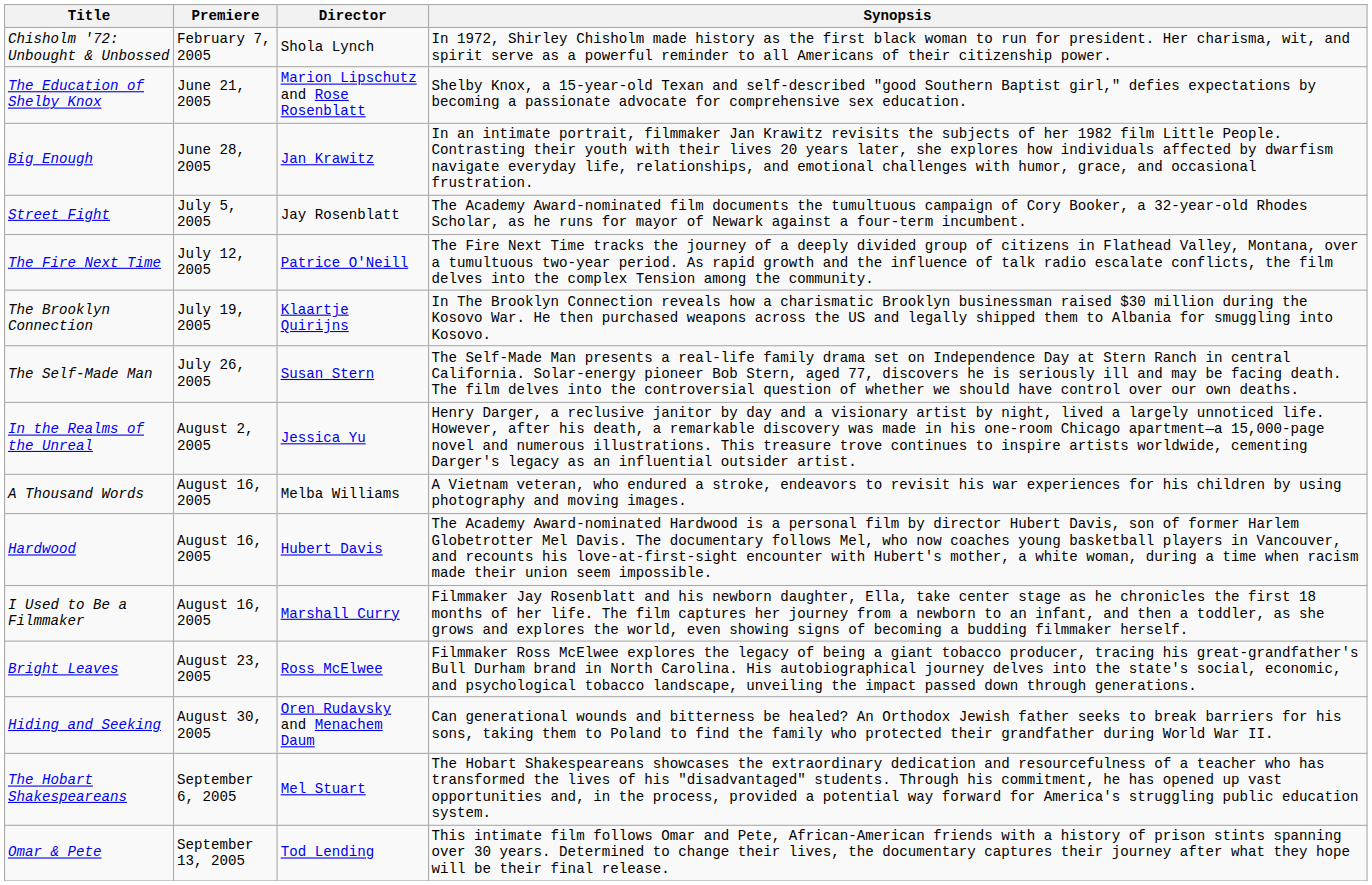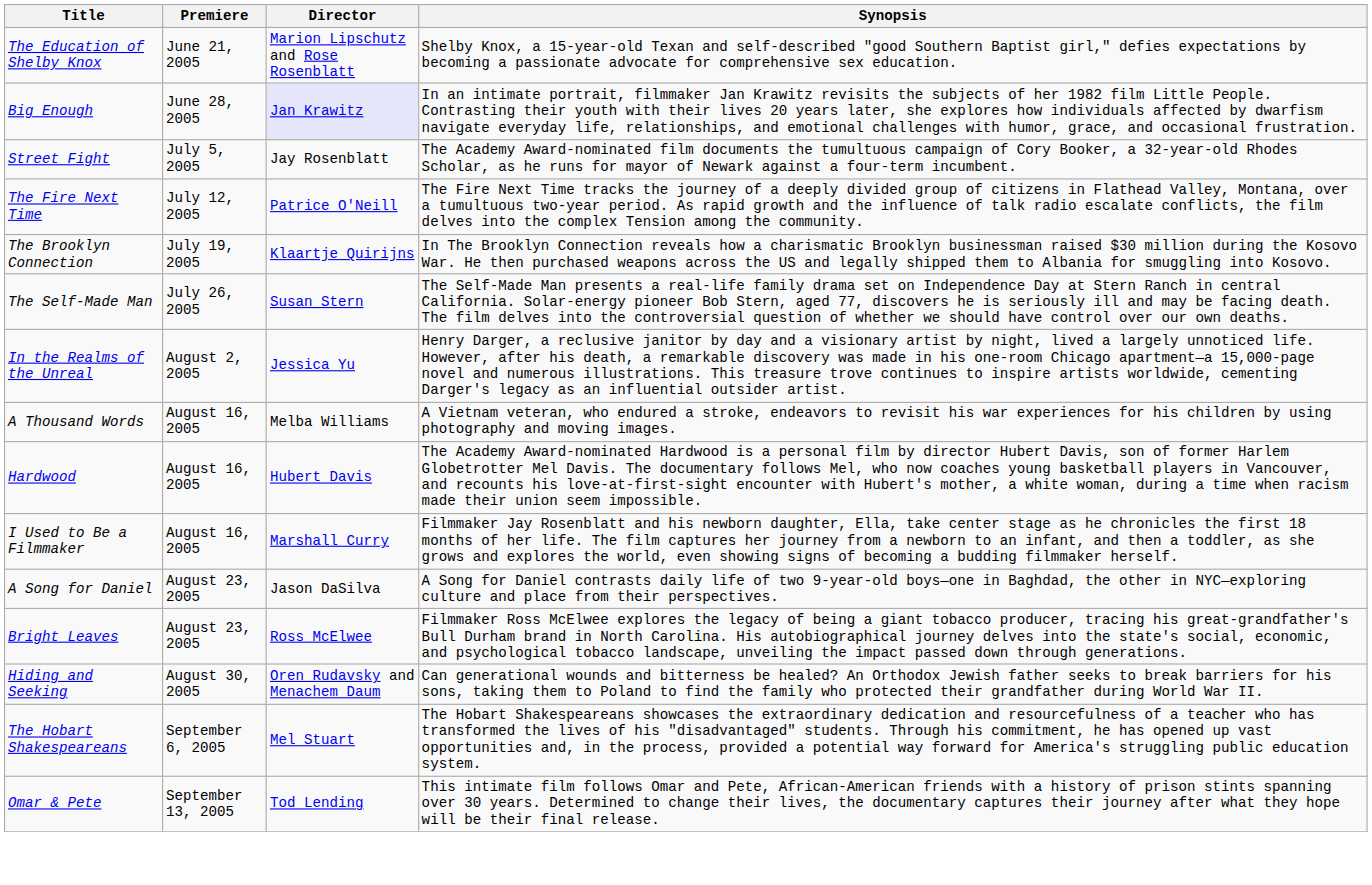 <table class="wikitable sortable">
 <tr>
 <th>Title</th>
 <th>Premiere</th>
 <th>Director</th>
 <th>Synopsis</th>
-</tr>
-<tr>
-<td><em>Chisholm '72: Unbought & Unbossed</em></td>
-<td>February 7, 2005</td>
-<td>Shola Lynch</td>
-<td>In 1972, Shirley Chisholm made history as the first black woman to run for president. Her charisma, wit, and spirit serve as a powerful reminder to all Americans of their citizenship power.</td>
 </tr>
 <tr>
 <td><em><a href='#'>The Education of Shelby Knox</a></em></td>
 <td>June 21, 2005</td>
 <td><a href='#'>Marion Lipschutz</a> and <a href='#'>Rose Rosenblatt</a></td>
 <td>Shelby Knox, a 15-year-old Texan and self-described "good Southern Baptist girl," defies expectations by becoming a passionate advocate for comprehensive sex education.</td>
 </tr>
 <tr>
 <td><em><a href='#'>Big Enough</a></em></td>
 <td>June 28, 2005</td>
-<td><a href='#'>Jan Krawitz</a></td>
+<td style="background: lavender;"><a href='#'>Jan Krawitz</a></td>
 <td>In an intimate portrait, filmmaker Jan Krawitz revisits the subjects of her 1982 film Little People. Contrasting their youth with their lives 20 years later, she explores how individuals affected by dwarfism navigate everyday life, relationships, and emotional challenges with humor, grace, and occasional frustration.</td>
 </tr>
 <tr>
 <td><em><a href='#'>Street Fight</a></em></td>
 <td>July 5, 2005</td>
 <td>Jay Rosenblatt</td>
 <td>The Academy Award-nominated film documents the tumultuous campaign of Cory Booker, a 32-year-old Rhodes Scholar, as he runs for mayor of Newark against a four-term incumbent.</td>
 </tr>
 <tr>
 <td><em><a href='#'>The Fire Next Time</a></em></td>
 <td>July 12, 2005</td>
 <td><a href='#'>Patrice O'Neill</a></td>
 <td>The Fire Next Time tracks the journey of a deeply divided group of citizens in Flathead Valley, Montana, over a tumultuous two-year period. As rapid growth and the influence of talk radio escalate conflicts, the film delves into the complex Tension among the community.</td>
 </tr>
 <tr>
 <td><em>The Brooklyn Connection</em></td>
 <td>July 19, 2005</td>
 <td><a href='#'>Klaartje Quirijns</a></td>
 <td>In The Brooklyn Connection reveals how a charismatic Brooklyn businessman raised $30 million during the Kosovo War. He then purchased weapons across the US and legally shipped them to Albania for smuggling into Kosovo.</td>
 </tr>
 <tr>
 <td><em>The Self-Made Man</em></td>
 <td>July 26, 2005</td>
 <td><a href='#'>Susan Stern</a></td>
 <td>The Self-Made Man presents a real-life family drama set on Independence Day at Stern Ranch in central California. Solar-energy pioneer Bob Stern, aged 77, discovers he is seriously ill and may be facing death. The film delves into the controversial question of whether we should have control over our own deaths.</td>
 </tr>
 <tr>
 <td><em><a href='#'>In the Realms of the Unreal</a></em></td>
 <td>August 2, 2005</td>
 <td><a href='#'>Jessica Yu</a></td>
 <td>Henry Darger, a reclusive janitor by day and a visionary artist by night, lived a largely unnoticed life. However, after his death, a remarkable discovery was made in his one-room Chicago apartment—a 15,000-page novel and numerous illustrations. This treasure trove continues to inspire artists worldwide, cementing Darger's legacy as an influential outsider artist.</td>
 </tr>
 <tr>
 <td><em>A Thousand Words</em></td>
 <td>August 16, 2005</td>
 <td>Melba Williams</td>
 <td>A Vietnam veteran, who endured a stroke, endeavors to revisit his war experiences for his children by using photography and moving images.</td>
 </tr>
 <tr>
 <td><em><a href='#'>Hardwood</a></em></td>
 <td>August 16, 2005</td>
 <td><a href='#'>Hubert Davis</a></td>
 <td>The Academy Award-nominated Hardwood is a personal film by director Hubert Davis, son of former Harlem Globetrotter Mel Davis. The documentary follows Mel, who now coaches young basketball players in Vancouver, and recounts his love-at-first-sight encounter with Hubert's mother, a white woman, during a time when racism made their union seem impossible.</td>
 </tr>
 <tr>
 <td><em>I Used to Be a Filmmaker</em></td>
 <td>August 16, 2005</td>
 <td><a href='#'>Marshall Curry</a></td>
 <td>Filmmaker Jay Rosenblatt and his newborn daughter, Ella, take center stage as he chronicles the first 18 months of her life. The film captures her journey from a newborn to an infant, and then a toddler, as she grows and explores the world, even showing signs of becoming a budding filmmaker herself.</td>
 </tr>
 <tr>
+<td><em>A Song for Daniel</em></td>
+<td>August 23, 2005</td>
+<td>Jason DaSilva</td>
+<td>A Song for Daniel contrasts daily life of two 9-year-old boys—one in Baghdad, the other in NYC—exploring culture and place from their perspectives.</td>
+</tr>
+<tr>
 <td><em><a href='#'>Bright Leaves</a></em></td>
 <td>August 23, 2005</td>
 <td><a href='#'>Ross McElwee</a></td>
 <td>Filmmaker Ross McElwee explores the legacy of being a giant tobacco producer, tracing his great-grandfather's Bull Durham brand in North Carolina. His autobiographical journey delves into the state's social, economic, and psychological tobacco landscape, unveiling the impact passed down through generations.</td>
 </tr>
 <tr>
 <td><em><a href='#'>Hiding and Seeking</a></em></td>
 <td>August 30, 2005</td>
 <td><a href='#'>Oren Rudavsky</a> and <a href='#'>Menachem Daum</a></td>
 <td>Can generational wounds and bitterness be healed? An Orthodox Jewish father seeks to break barriers for his sons, taking them to Poland to find the family who protected their grandfather during World War II.</td>
 </tr>
 <tr>
 <td><em><a href='#'>The Hobart Shakespeareans</a></em></td>
 <td>September 6, 2005</td>
 <td><a href='#'>Mel Stuart</a></td>
 <td>The Hobart Shakespeareans showcases the extraordinary dedication and resourcefulness of a teacher who has transformed the lives of his "disadvantaged" students. Through his commitment, he has opened up vast opportunities and, in the process, provided a potential way forward for America's struggling public education system.</td>
 </tr>
 <tr>
 <td><em><a href='#'>Omar & Pete</a></em></td>
 <td>September 13, 2005</td>
 <td><a href='#'>Tod Lending</a></td>
 <td>This intimate film follows Omar and Pete, African-American friends with a history of prison stints spanning over 30 years. Determined to change their lives, the documentary captures their journey after what they hope will be their final release.</td>
 </tr>
 </table>
